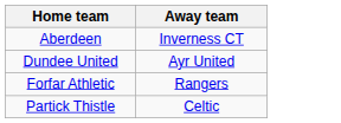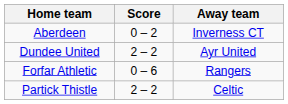 <table class="wikitable" style="text-align: center">
 <tr>
 <th width=140>Home team</th>
+<th width=70>Score</th>
 <th width=140>Away team</th>
 </tr>
 <tr>
 <td><a href='#'>Aberdeen</a></td>
+<td>0 – 2</td>
 <td><a href='#'>Inverness CT</a></td>
 </tr>
 <tr>
 <td><a href='#'>Dundee United</a></td>
+<td>2 – 2</td>
 <td><a href='#'>Ayr United</a></td>
 </tr>
 <tr>
 <td><a href='#'>Forfar Athletic</a></td>
+<td>0 – 6</td>
 <td><a href='#'>Rangers</a></td>
 </tr>
 <tr>
 <td><a href='#'>Partick Thistle</a></td>
+<td>2 – 2</td>
 <td><a href='#'>Celtic</a></td>
 </tr>
 </table>
